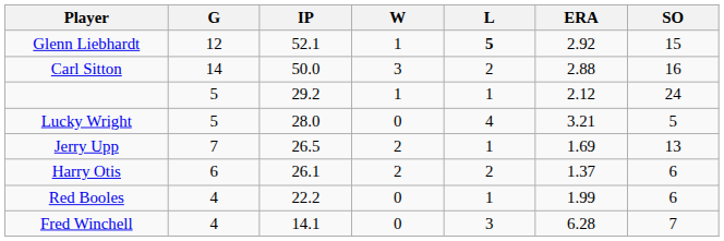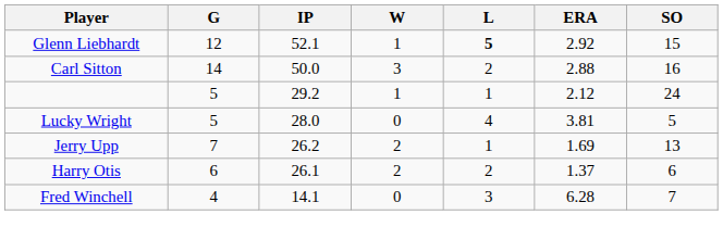 <table class="wikitable sortable">
 <tr>
 <th bgcolor="#DDDDFF" width="16%">Player</th>
 <th bgcolor="#DDDDFF" width="9%">G</th>
 <th bgcolor="#DDDDFF" width="9%">IP</th>
 <th bgcolor="#DDDDFF" width="9%">W</th>
 <th bgcolor="#DDDDFF" width="9%">L</th>
 <th bgcolor="#DDDDFF" width="9%">ERA</th>
 <th bgcolor="#DDDDFF" width="9%">SO</th>
 </tr>
 <tr align="center">
 <td><a href='#'>Glenn Liebhardt</a></td>
 <td>12</td>
 <td>52.1</td>
 <td>1</td>
 <td><strong>5</strong></td>
 <td>2.92</td>
 <td>15</td>
 </tr>
 <tr align="center">
 <td><a href='#'>Carl Sitton</a></td>
 <td>14</td>
 <td>50.0</td>
 <td>3</td>
 <td>2</td>
 <td>2.88</td>
 <td>16</td>
 </tr>
 <tr align="center">
 <td></td>
 <td>5</td>
 <td>29.2</td>
 <td>1</td>
 <td>1</td>
 <td>2.12</td>
 <td>24</td>
 </tr>
 <tr align="center">
 <td><a href='#'>Lucky Wright</a></td>
 <td>5</td>
 <td>28.0</td>
 <td>0</td>
 <td>4</td>
-<td>3.21</td>
+<td>3.81</td>
 <td>5</td>
 </tr>
 <tr align="center">
 <td><a href='#'>Jerry Upp</a></td>
 <td>7</td>
-<td>26.5</td>
+<td>26.2</td>
 <td>2</td>
 <td>1</td>
 <td>1.69</td>
 <td>13</td>
 </tr>
 <tr align="center">
 <td><a href='#'>Harry Otis</a></td>
 <td>6</td>
 <td>26.1</td>
 <td>2</td>
 <td>2</td>
 <td>1.37</td>
 <td>6</td>
 </tr>
 <tr align="center">
-<td><a href='#'>Red Booles</a></td>
-<td>4</td>
-<td>22.2</td>
-<td>0</td>
-<td>1</td>
-<td>1.99</td>
-<td>6</td>
-</tr>
-<tr align="center">
 <td><a href='#'>Fred Winchell</a></td>
 <td>4</td>
 <td>14.1</td>
 <td>0</td>
 <td>3</td>
 <td>6.28</td>
 <td>7</td>
 </tr>
 </table>
